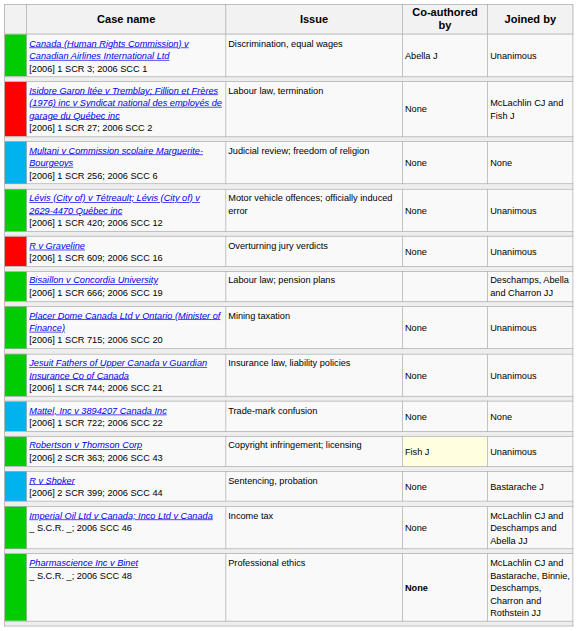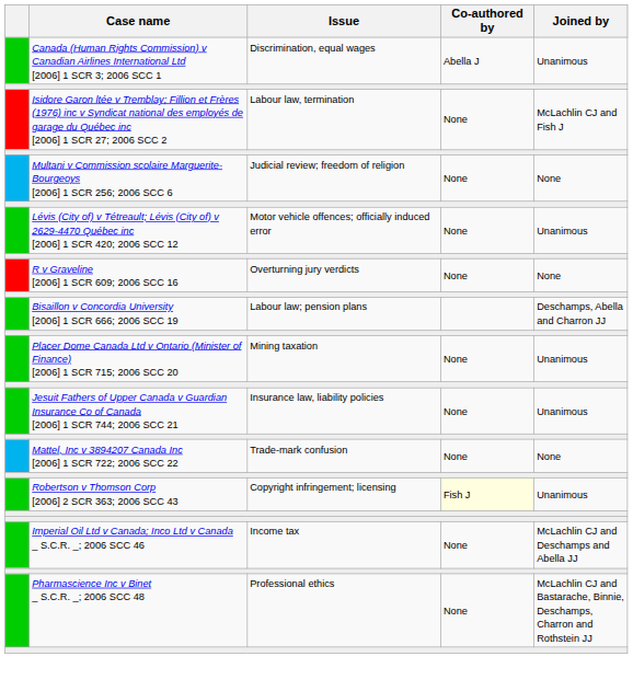 <table class="wikitable" width=825>
 <tr bgcolor="#CCCCCC">
 <th width=25px></th>
 <th width=35%>Case name</th>
 <th>Issue</th>
 <th width=15%>Co-authored by</th>
 <th width=15%>Joined by</th>
 </tr>
 <tr>
 <td bgcolor="00cd00"></td>
 <td align=left valign=top><small><em><a href='#'>Canada (Human Rights Commission) v Canadian Airlines International Ltd</a></em><br> [2006] 1 SCR 3; 2006 SCC 1 </small></td>
 <td valign=top><small>Discrimination, equal wages</small></td>
 <td><small> Abella J</small></td>
 <td><small> Unanimous</small></td>
 </tr>
 <tr>
 <td bgcolor=#EEEEEE colspan=5 valign=top><small></small></td>
 </tr>
 <tr>
 <td bgcolor="red"></td>
 <td align=left valign=top><small><em><a href='#'>Isidore Garon ltée v Tremblay; Fillion et Frères (1976) inc v Syndicat national des employés de garage du Québec inc</a></em><br> [2006] 1 SCR 27; 2006 SCC 2 </small></td>
 <td valign=top><small>Labour law, termination</small></td>
 <td><small> None</small></td>
 <td><small> McLachlin CJ and Fish J</small></td>
 </tr>
 <tr>
 <td bgcolor=#EEEEEE colspan=5 valign=top><small></small></td>
 </tr>
 <tr>
 <td bgcolor="00B2EE"></td>
 <td align=left valign=top><small><em><a href='#'>Multani v Commission scolaire Marguerite-Bourgeoys</a></em><br> [2006] 1 SCR 256; 2006 SCC 6 </small></td>
 <td valign=top><small>Judicial review; freedom of religion</small></td>
 <td><small> None</small></td>
 <td><small> None</small></td>
 </tr>
 <tr>
 <td bgcolor=#EEEEEE colspan=5 valign=top><small></small></td>
 </tr>
 <tr>
 <td bgcolor="00cd00"></td>
 <td align=left valign=top><small><em><a href='#'>Lévis (City of) v Tétreault; Lévis (City of) v 2629-4470 Québec inc</a></em><br> [2006] 1 SCR 420; 2006 SCC 12 </small></td>
 <td valign=top><small>Motor vehicle offences; officially induced error</small></td>
 <td><small> None</small></td>
 <td><small> Unanimous</small></td>
 </tr>
 <tr>
 <td bgcolor=#EEEEEE colspan=5 valign=top><small></small></td>
 </tr>
 <tr>
 <td bgcolor="red"></td>
 <td align=left valign=top><small><em><a href='#'>R v Graveline</a></em><br> [2006] 1 SCR 609; 2006 SCC 16 </small></td>
 <td valign=top><small>Overturning jury verdicts</small></td>
 <td><small> None</small></td>
-<td><small> Unanimous</small></td>
+<td><small> None</small></td>
 </tr>
 <tr>
 <td bgcolor=#EEEEEE colspan=5 valign=top><small></small></td>
 </tr>
 <tr>
 <td bgcolor="00cd00"></td>
 <td align=left valign=top><small><em><a href='#'>Bisaillon v Concordia University</a></em><br> [2006] 1 SCR 666; 2006 SCC 19 </small></td>
 <td valign=top><small>Labour law; pension plans</small></td>
 <td><small></small></td>
 <td><small>  Deschamps, Abella and Charron JJ</small></td>
 </tr>
 <tr>
 <td bgcolor=#EEEEEE colspan=5 valign=top><small></small></td>
 </tr>
 <tr>
 <td bgcolor="00cd00"></td>
 <td align=left valign=top><small><em><a href='#'>Placer Dome Canada Ltd v Ontario (Minister of Finance)</a></em><br> [2006] 1 SCR 715; 2006 SCC 20 </small></td>
 <td valign=top><small>Mining taxation</small></td>
 <td><small> None</small></td>
 <td><small>Unanimous</small></td>
 </tr>
 <tr>
 <td bgcolor=#EEEEEE colspan=5 valign=top><small></small></td>
 </tr>
 <tr>
 <td bgcolor="00cd00"></td>
 <td align=left valign=top><small><em><a href='#'>Jesuit Fathers of Upper Canada v Guardian Insurance Co of Canada</a></em><br> [2006] 1 SCR 744; 2006 SCC 21 </small></td>
 <td valign=top><small>Insurance law, liability policies</small></td>
 <td><small> None</small></td>
 <td><small> Unanimous</small></td>
 </tr>
 <tr>
 <td bgcolor=#EEEEEE colspan=5 valign=top><small></small></td>
 </tr>
 <tr>
 <td bgcolor="00B2EE"></td>
 <td align=left valign=top><small><em><a href='#'>Mattel, Inc v 3894207 Canada Inc</a></em><br> [2006] 1 SCR 722; 2006 SCC 22 </small></td>
 <td valign=top><small>Trade-mark confusion</small></td>
 <td><small> None</small></td>
 <td><small> None</small></td>
 </tr>
 <tr>
 <td bgcolor=#EEEEEE colspan=5 valign=top><small></small></td>
 </tr>
 <tr>
 <td bgcolor="00cd00"></td>
 <td align=left valign=top><small><em><a href='#'>Robertson v Thomson Corp</a></em><br> [2006] 2 SCR 363; 2006 SCC 43 </small></td>
 <td valign=top><small>Copyright infringement; licensing</small></td>
 <td style="background: lightyellow;"><small> Fish J</small></td>
 <td><small> Unanimous</small></td>
 </tr>
 <tr>
 <td bgcolor=#EEEEEE colspan=5 valign=top><small></small></td>
 </tr>
 <tr>
-<td bgcolor="00B2EE"></td>
-<td align=left valign=top><small><em><a href='#'>R v Shoker</a></em><br> [2006] 2 SCR 399; 2006 SCC 44 </small></td>
-<td valign=top><small>Sentencing, probation</small></td>
-<td><small> None</small></td>
-<td><small> Bastarache J</small></td>
-</tr>
-<tr>
 <td bgcolor=#EEEEEE colspan=5 valign=top><small></small></td>
 </tr>
 <tr>
 <td bgcolor="00cd00"></td>
 <td align=left valign=top><small><em><a href='#'>Imperial Oil Ltd v Canada; Inco Ltd v Canada</a></em><br> _ S.C.R. _; 2006 SCC 46 </small></td>
 <td valign=top><small>Income tax</small></td>
 <td><small> None</small></td>
 <td><small> McLachlin CJ and Deschamps and Abella JJ</small></td>
 </tr>
 <tr>
 <td bgcolor=#EEEEEE colspan=5 valign=top><small></small></td>
 </tr>
 <tr>
 <td bgcolor="00cd00"></td>
 <td align=left valign=top><small><em><a href='#'>Pharmascience Inc v Binet</a></em><br> _ S.C.R. _; 2006 SCC 48 </small></td>
 <td valign=top><small>Professional ethics</small></td>
-<td><strong><small> None</small></strong></td>
+<td><small> None</small></td>
 <td><small> McLachlin CJ and Bastarache, Binnie, Deschamps, Charron and Rothstein JJ</small></td>
 </tr>
 <tr>
 <td bgcolor=#EEEEEE colspan=5 valign=top><small></small></td>
 </tr>
 </table>
